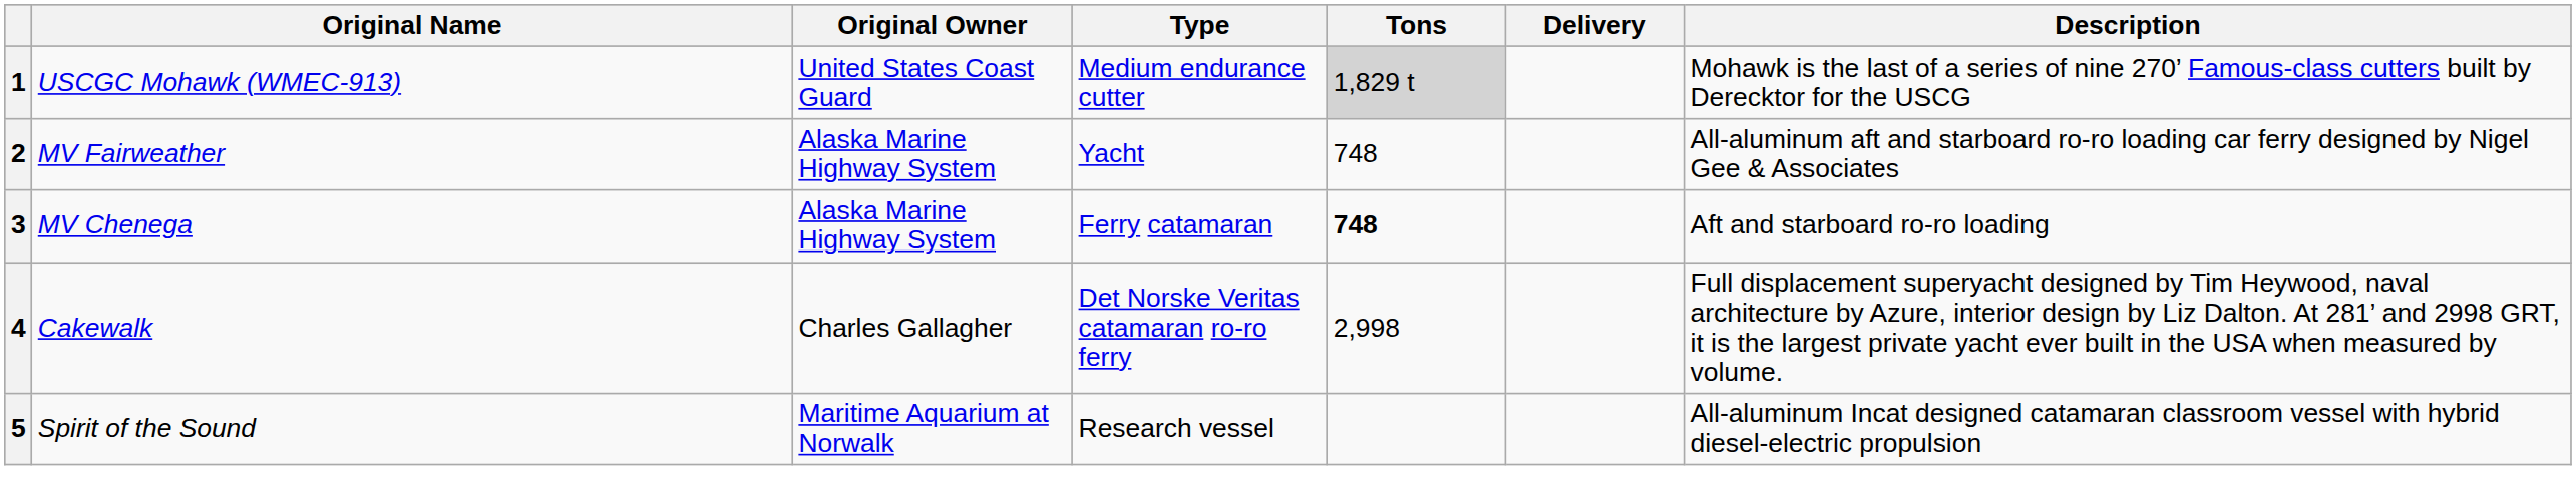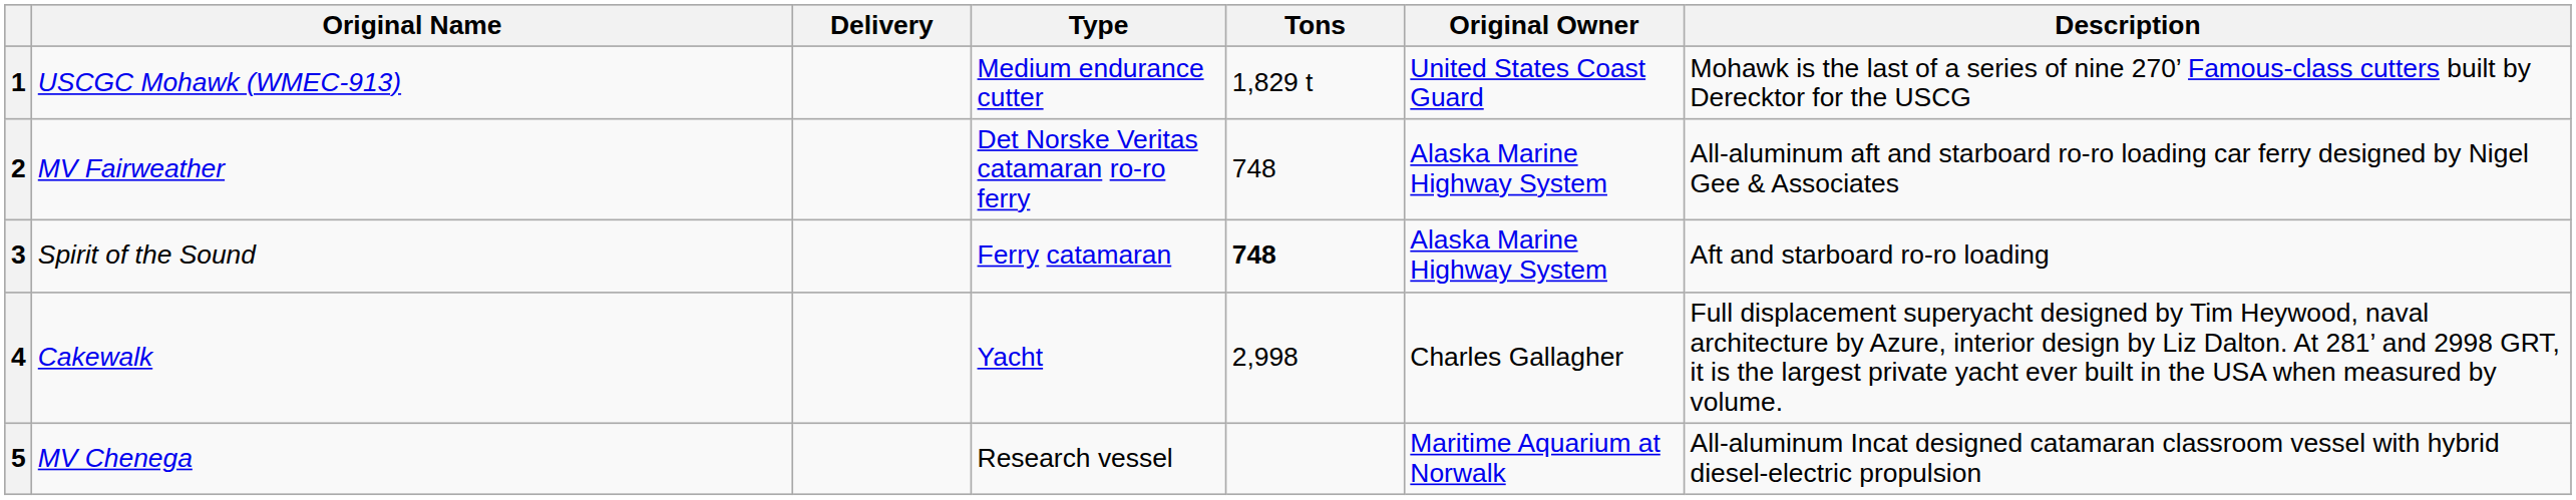 <table class="wikitable sortable" style="width:98%">
 <tr>
 <th></th>
 <th width = 30% ><strong>Original Name</strong></th>
-<th width = 11% class="unsortable" ><strong>Original Owner</strong></th>
+<th width = 7% ><strong>Delivery</strong></th>
 <th width = 10% ><strong>Type</strong></th>
 <th width = 7% ><strong>Tons</strong></th>
-<th width = 7% ><strong>Delivery</strong></th>
+<th width = 11% class="unsortable" ><strong>Original Owner</strong></th>
 <th width = 35% class="unsortable" ><strong>Description</strong></th>
 </tr>
 <tr ->
 <th><small></small> 1</th>
 <td><em><a href='#'>USCGC Mohawk (WMEC-913)</a></em></td>
+<td></td>
+<td><a href='#'>Medium endurance cutter</a></td>
+<td>1,829 t</td>
 <td><a href='#'>United States Coast Guard</a></td>
-<td><a href='#'>Medium endurance cutter</a></td>
-<td style="background: lightgrey;">1,829 t</td>
-<td></td>
 <td>Mohawk is the last of a series of nine 270’ <a href='#'>Famous-class cutters</a> built by Derecktor for the USCG</td>
 </tr>
 <tr ->
 <th><small></small> 2</th>
 <td><em><a href='#'>MV Fairweather</a></em></td>
+<td></td>
+<td><a href='#'>Det Norske Veritas</a> <a href='#'>catamaran</a> <a href='#'>ro-ro</a> <a href='#'>ferry</a></td>
+<td>748</td>
 <td><a href='#'>Alaska Marine Highway System</a></td>
-<td><a href='#'>Yacht</a></td>
-<td>748</td>
-<td></td>
 <td>All-aluminum aft and starboard ro-ro loading car ferry designed by Nigel Gee & Associates</td>
 </tr>
 <tr ->
 <th><small></small> 3</th>
-<td><em><a href='#'>MV Chenega</a></em></td>
-<td><a href='#'>Alaska Marine Highway System</a></td>
+<td><em>Spirit of the Sound</em></td>
+<td></td>
 <td><a href='#'>Ferry</a> <a href='#'>catamaran</a></td>
 <td><strong>748</strong></td>
-<td></td>
+<td><a href='#'>Alaska Marine Highway System</a></td>
 <td>Aft and starboard ro-ro loading</td>
 </tr>
 <tr ->
 <th><small></small> 4</th>
 <td><em><a href='#'>Cakewalk</a></em></td>
+<td></td>
+<td><a href='#'>Yacht</a></td>
+<td>2,998</td>
 <td>Charles Gallagher</td>
-<td><a href='#'>Det Norske Veritas</a> <a href='#'>catamaran</a> <a href='#'>ro-ro</a> <a href='#'>ferry</a></td>
-<td>2,998</td>
-<td></td>
 <td>Full displacement superyacht designed by Tim Heywood, naval architecture by Azure, interior design by Liz Dalton. At 281’ and 2998 GRT, it is the largest private yacht ever built in the USA when measured by volume.</td>
 </tr>
 <tr ->
 <th><small></small> 5</th>
-<td><em>Spirit of the Sound</em></td>
-<td><a href='#'>Maritime Aquarium at Norwalk</a></td>
+<td><em><a href='#'>MV Chenega</a></em></td>
+<td></td>
 <td>Research vessel</td>
 <td></td>
-<td></td>
+<td><a href='#'>Maritime Aquarium at Norwalk</a></td>
 <td>All-aluminum Incat designed catamaran classroom vessel with hybrid diesel-electric propulsion</td>
 </tr>
 </table>
